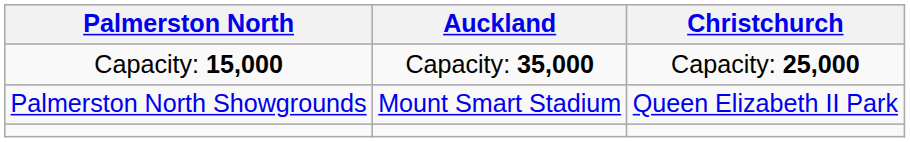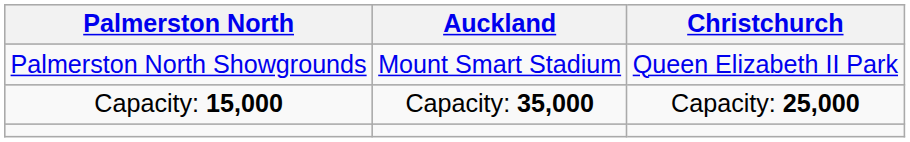 <table class="wikitable" style="text-align:center">
 <tr>
 <th><a href='#'>Palmerston North</a></th>
 <th><a href='#'>Auckland</a></th>
 <th><a href='#'>Christchurch</a></th>
 </tr>
 <tr>
+<td><a href='#'>Palmerston North Showgrounds</a></td>
+<td><a href='#'>Mount Smart Stadium</a></td>
+<td><a href='#'>Queen Elizabeth II Park</a></td>
+</tr>
+<tr>
 <td>Capacity: <strong>15,000</strong></td>
 <td>Capacity: <strong>35,000</strong></td>
 <td>Capacity: <strong>25,000</strong></td>
-</tr>
-<tr>
-<td><a href='#'>Palmerston North Showgrounds</a></td>
-<td><a href='#'>Mount Smart Stadium</a></td>
-<td><a href='#'>Queen Elizabeth II Park</a></td>
 </tr>
 <tr>
 <td></td>
 <td></td>
 <td></td>
 </tr>
 </table>
